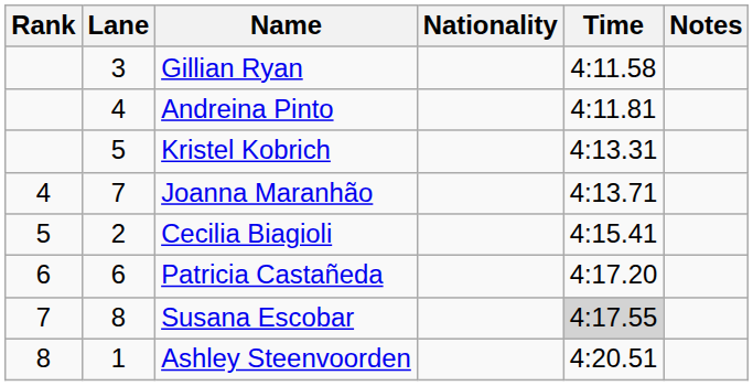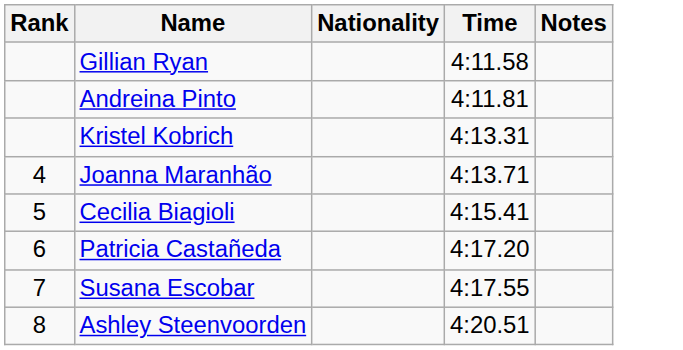 <table class="wikitable sortable" style="text-align:center">
 <tr>
 <th>Rank</th>
-<th>Lane</th>
 <th>Name</th>
 <th>Nationality</th>
 <th>Time</th>
 <th>Notes</th>
 </tr>
 <tr>
 <td></td>
-<td>3</td>
 <td align=left><a href='#'>Gillian Ryan</a></td>
 <td align=left></td>
 <td>4:11.58</td>
 <td></td>
 </tr>
 <tr>
 <td></td>
-<td>4</td>
 <td align=left><a href='#'>Andreina Pinto</a></td>
 <td align=left></td>
 <td>4:11.81</td>
 <td></td>
 </tr>
 <tr>
 <td></td>
-<td>5</td>
 <td align=left><a href='#'>Kristel Kobrich</a></td>
 <td align=left></td>
 <td>4:13.31</td>
 <td></td>
 </tr>
 <tr>
 <td>4</td>
-<td>7</td>
 <td align=left><a href='#'>Joanna Maranhão</a></td>
 <td align=left></td>
 <td>4:13.71</td>
 <td></td>
 </tr>
 <tr>
 <td>5</td>
-<td>2</td>
 <td align=left><a href='#'>Cecilia Biagioli</a></td>
 <td align=left></td>
 <td>4:15.41</td>
 <td></td>
 </tr>
 <tr>
-<td>6</td>
 <td>6</td>
 <td align=left><a href='#'>Patricia Castañeda</a></td>
 <td align=left></td>
 <td>4:17.20</td>
 <td></td>
 </tr>
 <tr>
 <td>7</td>
-<td>8</td>
 <td align=left><a href='#'>Susana Escobar</a></td>
 <td align=left></td>
-<td style="background: lightgrey;">4:17.55</td>
+<td>4:17.55</td>
 <td></td>
 </tr>
 <tr>
 <td>8</td>
-<td>1</td>
 <td align=left><a href='#'>Ashley Steenvoorden</a></td>
 <td align=left></td>
 <td>4:20.51</td>
 <td></td>
 </tr>
 </table>
